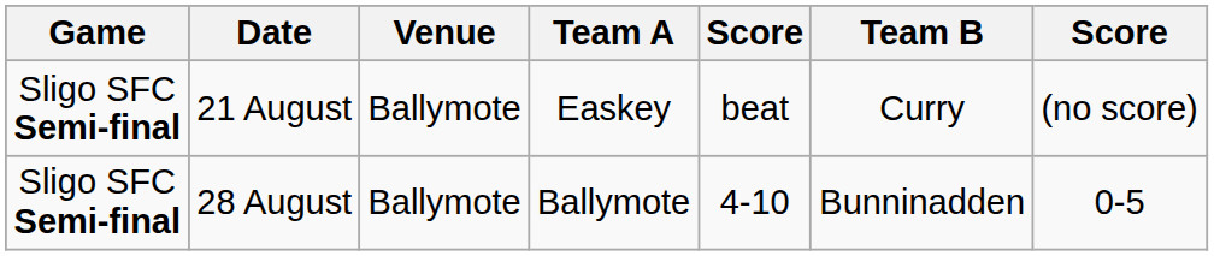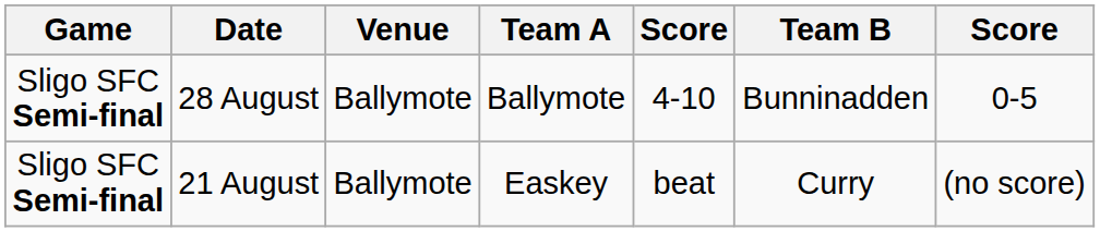 <table class="wikitable">
 <tr>
 <th>Game</th>
 <th>Date</th>
 <th>Venue</th>
 <th>Team A</th>
 <th>Score</th>
 <th>Team B</th>
 <th>Score</th>
 </tr>
 <tr align="center">
 <td>Sligo SFC<br><strong>Semi-final</strong></td>
+<td>28 August</td>
+<td>Ballymote</td>
+<td>Ballymote</td>
+<td>4-10</td>
+<td>Bunninadden</td>
+<td>0-5</td>
+</tr>
+<tr align="center">
+<td>Sligo SFC<br><strong>Semi-final</strong></td>
 <td>21 August</td>
 <td>Ballymote</td>
 <td>Easkey</td>
 <td>beat</td>
 <td>Curry</td>
 <td>(no score)</td>
 </tr>
-<tr align="center">
-<td>Sligo SFC<br><strong>Semi-final</strong></td>
-<td>28 August</td>
-<td>Ballymote</td>
-<td>Ballymote</td>
-<td>4-10</td>
-<td>Bunninadden</td>
-<td>0-5</td>
-</tr>
 </table>
